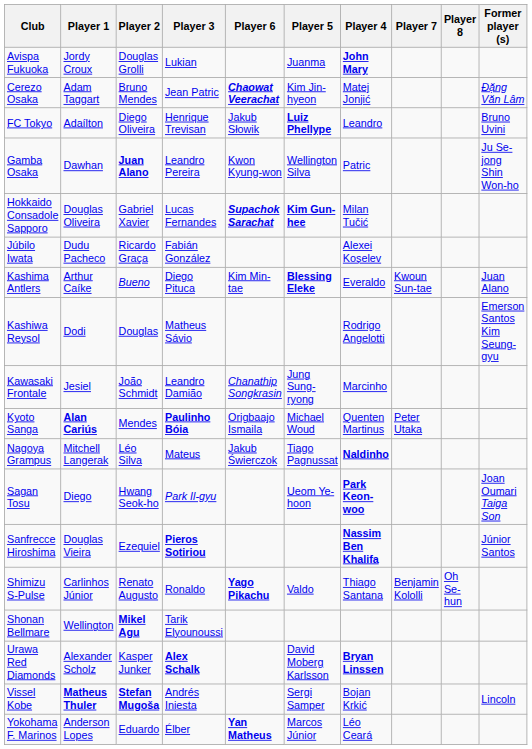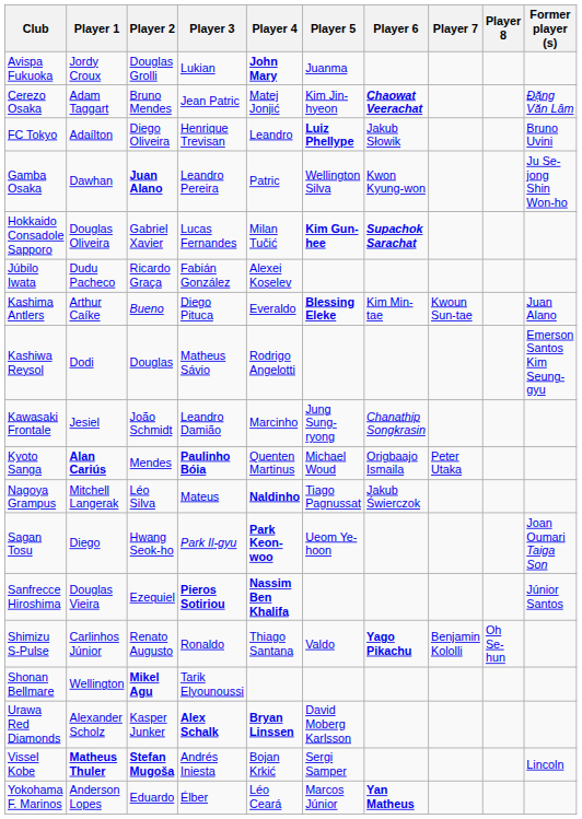 <table class="wikitable sortable" style="font-size:80%;">
 <tr>
 <th width="120">Club</th>
 <th width="160">Player 1</th>
 <th width="160">Player 2</th>
 <th width="160">Player 3</th>
+<th width="160">Player 4</th>
+<th width="160">Player 5</th>
 <th width="160">Player 6</th>
-<th width="160">Player 5</th>
-<th width="160">Player 4</th>
 <th width="160">Player 7</th>
 <th width="160">Player 8</th>
 <th width="160">Former player (s)</th>
 </tr>
 <tr>
 <td><a href='#'>Avispa Fukuoka</a></td>
 <td> <a href='#'>Jordy Croux</a></td>
 <td> <a href='#'>Douglas Grolli</a></td>
 <td> <a href='#'>Lukian</a></td>
+<td> <strong><a href='#'>John Mary</a></strong></td>
+<td> <a href='#'>Juanma</a></td>
 <td></td>
-<td> <a href='#'>Juanma</a></td>
-<td> <strong><a href='#'>John Mary</a></strong></td>
 <td></td>
 <td></td>
 <td></td>
 </tr>
 <tr>
 <td><a href='#'>Cerezo Osaka</a></td>
 <td> <a href='#'>Adam Taggart</a></td>
 <td> <a href='#'>Bruno Mendes</a></td>
 <td> <a href='#'>Jean Patric</a></td>
+<td> <a href='#'>Matej Jonjić</a></td>
+<td> <a href='#'>Kim Jin-hyeon</a></td>
 <td> <strong><em><a href='#'>Chaowat Veerachat</a></em></strong></td>
-<td> <a href='#'>Kim Jin-hyeon</a></td>
-<td> <a href='#'>Matej Jonjić</a></td>
 <td></td>
 <td></td>
 <td> <em><a href='#'>Đặng Văn Lâm</a></em></td>
 </tr>
 <tr>
 <td><a href='#'>FC Tokyo</a></td>
 <td> <a href='#'>Adaílton</a></td>
 <td> <a href='#'>Diego Oliveira</a></td>
 <td> <a href='#'>Henrique Trevisan</a></td>
+<td> <a href='#'>Leandro</a></td>
+<td> <strong><a href='#'>Luiz Phellype</a></strong></td>
 <td> <a href='#'>Jakub Słowik</a></td>
-<td> <strong><a href='#'>Luiz Phellype</a></strong></td>
-<td> <a href='#'>Leandro</a></td>
 <td></td>
 <td></td>
 <td> <a href='#'>Bruno Uvini</a></td>
 </tr>
 <tr>
 <td><a href='#'>Gamba Osaka</a></td>
 <td> <a href='#'>Dawhan</a></td>
 <td> <strong><a href='#'>Juan Alano</a></strong></td>
 <td> <a href='#'>Leandro Pereira</a></td>
+<td> <a href='#'>Patric</a></td>
+<td> <a href='#'>Wellington Silva</a></td>
 <td> <a href='#'>Kwon Kyung-won</a></td>
-<td> <a href='#'>Wellington Silva</a></td>
-<td> <a href='#'>Patric</a></td>
 <td></td>
 <td></td>
 <td> <a href='#'>Ju Se-jong</a><br> <a href='#'>Shin Won-ho</a></td>
 </tr>
 <tr>
 <td><a href='#'>Hokkaido Consadole Sapporo</a></td>
 <td> <a href='#'>Douglas Oliveira</a></td>
 <td> <a href='#'>Gabriel Xavier</a></td>
 <td> <a href='#'>Lucas Fernandes</a></td>
+<td> <a href='#'>Milan Tučić</a></td>
+<td> <strong><a href='#'>Kim Gun-hee</a></strong></td>
 <td> <strong><em><a href='#'>Supachok Sarachat</a></em></strong></td>
-<td> <strong><a href='#'>Kim Gun-hee</a></strong></td>
-<td> <a href='#'>Milan Tučić</a></td>
 <td></td>
 <td></td>
 <td></td>
 </tr>
 <tr>
 <td><a href='#'>Júbilo Iwata</a></td>
 <td> <a href='#'>Dudu Pacheco</a></td>
 <td> <a href='#'>Ricardo Graça</a></td>
 <td> <a href='#'>Fabián González</a></td>
+<td> <a href='#'>Alexei Koșelev</a></td>
 <td></td>
 <td></td>
-<td> <a href='#'>Alexei Koșelev</a></td>
 <td></td>
 <td></td>
 <td></td>
 </tr>
 <tr>
 <td><a href='#'>Kashima Antlers</a></td>
 <td> <a href='#'>Arthur Caíke</a></td>
 <td> <em><a href='#'>Bueno</a></em></td>
 <td> <a href='#'>Diego Pituca</a></td>
+<td> <a href='#'>Everaldo</a></td>
+<td> <strong><a href='#'>Blessing Eleke</a></strong></td>
 <td> <a href='#'>Kim Min-tae</a></td>
-<td> <strong><a href='#'>Blessing Eleke</a></strong></td>
-<td> <a href='#'>Everaldo</a></td>
 <td> <a href='#'>Kwoun Sun-tae</a></td>
 <td></td>
 <td> <a href='#'>Juan Alano</a></td>
 </tr>
 <tr>
 <td><a href='#'>Kashiwa Reysol</a></td>
 <td> <a href='#'>Dodi</a></td>
 <td> <a href='#'>Douglas</a></td>
 <td> <a href='#'>Matheus Sávio</a></td>
+<td> <a href='#'>Rodrigo Angelotti</a></td>
 <td></td>
 <td></td>
-<td> <a href='#'>Rodrigo Angelotti</a></td>
 <td></td>
 <td></td>
 <td> <a href='#'>Emerson Santos</a><br> <a href='#'>Kim Seung-gyu</a></td>
 </tr>
 <tr>
 <td><a href='#'>Kawasaki Frontale</a></td>
 <td> <a href='#'>Jesiel</a></td>
 <td> <a href='#'>João Schmidt</a></td>
 <td> <a href='#'>Leandro Damião</a></td>
+<td> <a href='#'>Marcinho</a></td>
+<td> <a href='#'>Jung Sung-ryong</a></td>
 <td> <em><a href='#'>Chanathip Songkrasin</a></em></td>
-<td> <a href='#'>Jung Sung-ryong</a></td>
-<td> <a href='#'>Marcinho</a></td>
 <td></td>
 <td></td>
 <td></td>
 </tr>
 <tr>
 <td><a href='#'>Kyoto Sanga</a></td>
 <td> <strong><a href='#'>Alan Cariús</a></strong></td>
 <td> <a href='#'>Mendes</a></td>
 <td> <strong><a href='#'>Paulinho Bóia</a></strong></td>
+<td> <a href='#'>Quenten Martinus</a></td>
+<td> <a href='#'>Michael Woud</a></td>
 <td> <a href='#'>Origbaajo Ismaila</a></td>
-<td> <a href='#'>Michael Woud</a></td>
-<td> <a href='#'>Quenten Martinus</a></td>
 <td> <a href='#'>Peter Utaka</a></td>
 <td></td>
 <td></td>
 </tr>
 <tr>
 <td><a href='#'>Nagoya Grampus</a></td>
 <td> <a href='#'>Mitchell Langerak</a></td>
 <td> <a href='#'>Léo Silva</a></td>
 <td> <a href='#'>Mateus</a></td>
+<td> <strong><a href='#'>Naldinho</a></strong></td>
+<td> <a href='#'>Tiago Pagnussat</a></td>
 <td> <a href='#'>Jakub Świerczok</a></td>
-<td> <a href='#'>Tiago Pagnussat</a></td>
-<td> <strong><a href='#'>Naldinho</a></strong></td>
 <td></td>
 <td></td>
 <td></td>
 </tr>
 <tr>
 <td><a href='#'>Sagan Tosu</a></td>
 <td> <a href='#'>Diego</a></td>
 <td> <a href='#'>Hwang Seok-ho</a></td>
 <td> <em><a href='#'>Park Il-gyu</a></em></td>
+<td> <strong><a href='#'>Park Keon-woo</a></strong></td>
+<td> <a href='#'>Ueom Ye-hoon</a></td>
 <td></td>
-<td> <a href='#'>Ueom Ye-hoon</a></td>
-<td> <strong><a href='#'>Park Keon-woo</a></strong></td>
 <td></td>
 <td></td>
 <td> <a href='#'>Joan Oumari</a><br> <em><a href='#'>Taiga Son</a></em></td>
 </tr>
 <tr>
 <td><a href='#'>Sanfrecce Hiroshima</a></td>
 <td> <a href='#'>Douglas Vieira</a></td>
 <td> <a href='#'>Ezequiel</a></td>
 <td> <strong><a href='#'>Pieros Sotiriou</a></strong></td>
+<td> <strong><a href='#'>Nassim Ben Khalifa</a></strong></td>
 <td></td>
 <td></td>
-<td> <strong><a href='#'>Nassim Ben Khalifa</a></strong></td>
 <td></td>
 <td></td>
 <td> <a href='#'>Júnior Santos</a></td>
 </tr>
 <tr>
 <td><a href='#'>Shimizu S-Pulse</a></td>
 <td> <a href='#'>Carlinhos Júnior</a></td>
 <td> <a href='#'>Renato Augusto</a></td>
 <td> <a href='#'>Ronaldo</a></td>
+<td> <a href='#'>Thiago Santana</a></td>
+<td> <a href='#'>Valdo</a></td>
 <td> <strong><a href='#'>Yago Pikachu</a></strong></td>
-<td> <a href='#'>Valdo</a></td>
-<td> <a href='#'>Thiago Santana</a></td>
 <td> <a href='#'>Benjamin Kololli</a></td>
 <td> <a href='#'>Oh Se-hun</a></td>
 <td></td>
 </tr>
 <tr>
 <td><a href='#'>Shonan Bellmare</a></td>
 <td> <a href='#'>Wellington</a></td>
 <td> <strong><a href='#'>Mikel Agu</a></strong></td>
 <td> <a href='#'>Tarik Elyounoussi</a></td>
 <td></td>
 <td></td>
 <td></td>
 <td></td>
 <td></td>
 <td></td>
 </tr>
 <tr>
 <td><a href='#'>Urawa Red Diamonds</a></td>
 <td> <a href='#'>Alexander Scholz</a></td>
 <td> <a href='#'>Kasper Junker</a></td>
 <td> <strong><a href='#'>Alex Schalk</a></strong></td>
+<td> <strong><a href='#'>Bryan Linssen</a></strong></td>
+<td> <a href='#'>David Moberg Karlsson</a></td>
 <td></td>
-<td> <a href='#'>David Moberg Karlsson</a></td>
-<td> <strong><a href='#'>Bryan Linssen</a></strong></td>
 <td></td>
 <td></td>
 <td></td>
 </tr>
 <tr>
 <td><a href='#'>Vissel Kobe</a></td>
 <td> <strong><a href='#'>Matheus Thuler</a></strong></td>
 <td> <strong><a href='#'>Stefan Mugoša</a></strong></td>
 <td> <a href='#'>Andrés Iniesta</a></td>
+<td> <a href='#'>Bojan Krkić</a></td>
+<td> <a href='#'>Sergi Samper</a></td>
 <td></td>
-<td> <a href='#'>Sergi Samper</a></td>
-<td> <a href='#'>Bojan Krkić</a></td>
 <td></td>
 <td></td>
 <td> <a href='#'>Lincoln</a></td>
 </tr>
 <tr>
 <td><a href='#'>Yokohama F. Marinos</a></td>
 <td> <a href='#'>Anderson Lopes</a></td>
 <td> <a href='#'>Eduardo</a></td>
 <td> <a href='#'>Élber</a></td>
+<td> <a href='#'>Léo Ceará</a></td>
+<td> <a href='#'>Marcos Júnior</a></td>
 <td> <strong><a href='#'>Yan Matheus</a></strong></td>
-<td> <a href='#'>Marcos Júnior</a></td>
-<td> <a href='#'>Léo Ceará</a></td>
 <td></td>
 <td></td>
 <td></td>
 </tr>
 </table>
